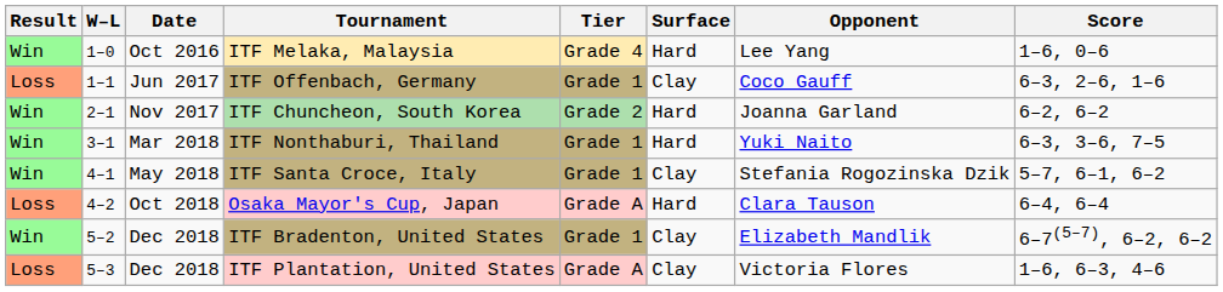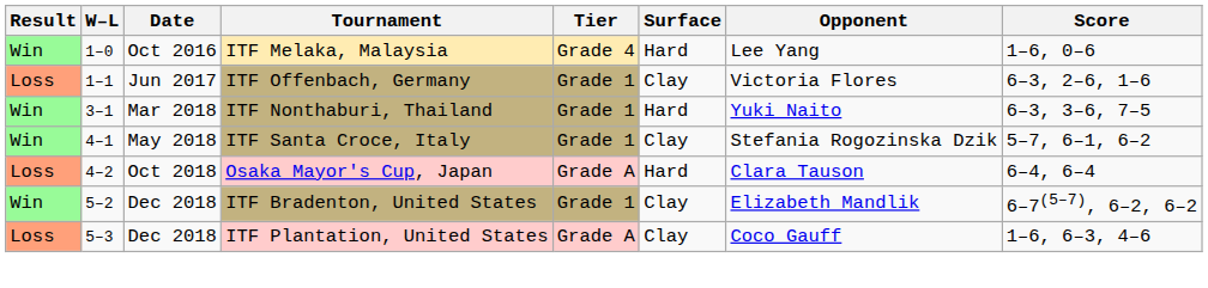 <table class="wikitable sortable">
 <tr>
 <th>Result</th>
 <th class=unsortable>W–L</th>
 <th>Date</th>
 <th>Tournament</th>
 <th>Tier</th>
 <th>Surface</th>
 <th>Opponent</th>
 <th class=unsortable>Score</th>
 </tr>
 <tr>
 <td bgcolor=98FB98>Win</td>
 <td><small>1–0</small></td>
 <td>Oct 2016</td>
 <td bgcolor=ffecb2>ITF Melaka, Malaysia</td>
 <td bgcolor=ffecb2>Grade 4</td>
 <td>Hard</td>
 <td> Lee Yang</td>
 <td>1–6, 0–6</td>
 </tr>
 <tr>
 <td bgcolor=ffa07a>Loss</td>
 <td><small>1–1</small></td>
 <td>Jun 2017</td>
 <td bgcolor=C2B280>ITF Offenbach, Germany</td>
 <td bgcolor=C2B280>Grade 1</td>
 <td>Clay</td>
-<td> <a href='#'>Coco Gauff</a></td>
+<td> Victoria Flores</td>
 <td>6–3, 2–6, 1–6</td>
-</tr>
-<tr>
-<td bgcolor=98FB98>Win</td>
-<td><small>2–1</small></td>
-<td>Nov 2017</td>
-<td bgcolor=addfad>ITF Chuncheon, South Korea</td>
-<td bgcolor=addfad>Grade 2</td>
-<td>Hard</td>
-<td> Joanna Garland</td>
-<td>6–2, 6–2</td>
 </tr>
 <tr>
 <td bgcolor=98FB98>Win</td>
 <td><small>3–1</small></td>
 <td>Mar 2018</td>
 <td bgcolor=C2B280>ITF Nonthaburi, Thailand</td>
 <td bgcolor=C2B280>Grade 1</td>
 <td>Hard</td>
 <td> <a href='#'>Yuki Naito</a></td>
 <td>6–3, 3–6, 7–5</td>
 </tr>
 <tr>
 <td bgcolor=98FB98>Win</td>
 <td><small>4–1</small></td>
 <td>May 2018</td>
 <td bgcolor=C2B280>ITF Santa Croce, Italy</td>
 <td bgcolor=C2B280>Grade 1</td>
 <td>Clay</td>
 <td> Stefania Rogozinska Dzik</td>
 <td>5–7, 6–1, 6–2</td>
 </tr>
 <tr>
 <td bgcolor=ffa07a>Loss</td>
 <td><small>4–2</small></td>
 <td>Oct 2018</td>
 <td bgcolor=ffcccc><a href='#'>Osaka Mayor's Cup</a>, Japan</td>
 <td bgcolor=ffcccc>Grade A</td>
 <td>Hard</td>
 <td> <a href='#'>Clara Tauson</a></td>
 <td>6–4, 6–4</td>
 </tr>
 <tr>
 <td bgcolor=98FB98>Win</td>
 <td><small>5–2</small></td>
 <td>Dec 2018</td>
 <td bgcolor=C2B280>ITF Bradenton, United States</td>
 <td bgcolor=C2B280>Grade 1</td>
 <td>Clay</td>
 <td> <a href='#'>Elizabeth Mandlik</a></td>
 <td>6–7<sup>(5–7)</sup>, 6–2, 6–2</td>
 </tr>
 <tr>
 <td bgcolor=ffa07a>Loss</td>
 <td><small>5–3</small></td>
 <td>Dec 2018</td>
 <td bgcolor=ffcccc>ITF Plantation, United States</td>
 <td bgcolor=ffcccc>Grade A</td>
 <td>Clay</td>
-<td> Victoria Flores</td>
+<td> <a href='#'>Coco Gauff</a></td>
 <td>1–6, 6–3, 4–6</td>
 </tr>
 </table>
